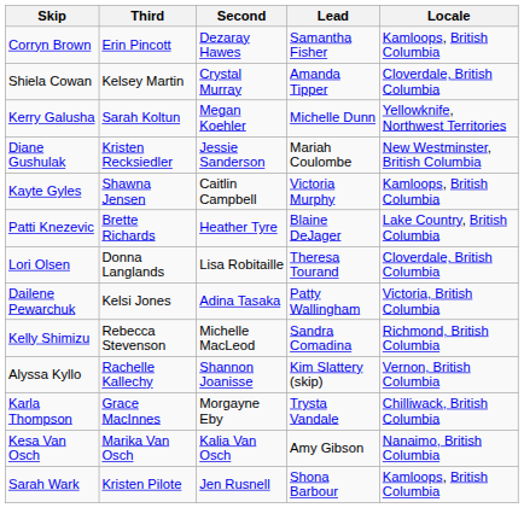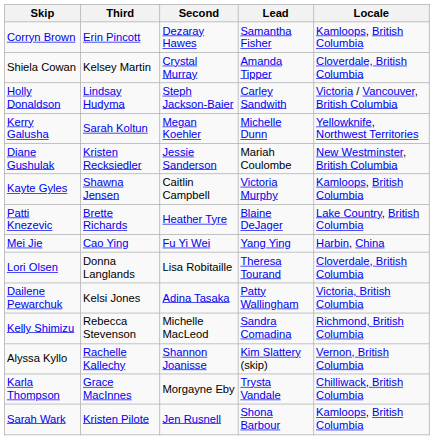 <table class=wikitable>
 <tr>
 <th>Skip</th>
 <th>Third</th>
 <th>Second</th>
 <th>Lead</th>
 <th>Locale</th>
 </tr>
 <tr>
 <td><a href='#'>Corryn Brown</a></td>
 <td><a href='#'>Erin Pincott</a></td>
 <td><a href='#'>Dezaray Hawes</a></td>
 <td><a href='#'>Samantha Fisher</a></td>
 <td> <a href='#'>Kamloops</a>, <a href='#'>British Columbia</a></td>
 </tr>
 <tr>
 <td>Shiela Cowan</td>
 <td>Kelsey Martin</td>
 <td><a href='#'>Crystal Murray</a></td>
 <td><a href='#'>Amanda Tipper</a></td>
 <td> <a href='#'>Cloverdale, British Columbia</a></td>
+</tr>
+<tr>
+<td><a href='#'>Holly Donaldson</a></td>
+<td><a href='#'>Lindsay Hudyma</a></td>
+<td><a href='#'>Steph Jackson-Baier</a></td>
+<td><a href='#'>Carley Sandwith</a></td>
+<td> <a href='#'>Victoria</a> / <a href='#'>Vancouver</a>, <a href='#'>British Columbia</a></td>
 </tr>
 <tr>
 <td><a href='#'>Kerry Galusha</a></td>
 <td><a href='#'>Sarah Koltun</a></td>
 <td><a href='#'>Megan Koehler</a></td>
 <td><a href='#'>Michelle Dunn</a></td>
 <td> <a href='#'>Yellowknife</a>, <a href='#'>Northwest Territories</a></td>
 </tr>
 <tr>
 <td><a href='#'>Diane Gushulak</a></td>
 <td><a href='#'>Kristen Recksiedler</a></td>
 <td><a href='#'>Jessie Sanderson</a></td>
 <td>Mariah Coulombe</td>
 <td> <a href='#'>New Westminster</a>, <a href='#'>British Columbia</a></td>
 </tr>
 <tr>
 <td><a href='#'>Kayte Gyles</a></td>
 <td><a href='#'>Shawna Jensen</a></td>
 <td>Caitlin Campbell</td>
 <td><a href='#'>Victoria Murphy</a></td>
 <td> <a href='#'>Kamloops</a>, <a href='#'>British Columbia</a></td>
 </tr>
 <tr>
 <td><a href='#'>Patti Knezevic</a></td>
 <td><a href='#'>Brette Richards</a></td>
 <td><a href='#'>Heather Tyre</a></td>
 <td><a href='#'>Blaine DeJager</a></td>
 <td> <a href='#'>Lake Country</a>, <a href='#'>British Columbia</a></td>
+</tr>
+<tr>
+<td><a href='#'>Mei Jie</a></td>
+<td><a href='#'>Cao Ying</a></td>
+<td><a href='#'>Fu Yi Wei</a></td>
+<td><a href='#'>Yang Ying</a></td>
+<td> <a href='#'>Harbin</a>, <a href='#'>China</a></td>
 </tr>
 <tr>
 <td><a href='#'>Lori Olsen</a></td>
 <td>Donna Langlands</td>
 <td>Lisa Robitaille</td>
 <td><a href='#'>Theresa Tourand</a></td>
 <td> <a href='#'>Cloverdale, British Columbia</a></td>
 </tr>
 <tr>
 <td><a href='#'>Dailene Pewarchuk</a></td>
 <td>Kelsi Jones</td>
 <td><a href='#'>Adina Tasaka</a></td>
 <td><a href='#'>Patty Wallingham</a></td>
 <td> <a href='#'>Victoria, British Columbia</a></td>
 </tr>
 <tr>
 <td><a href='#'>Kelly Shimizu</a></td>
 <td>Rebecca Stevenson</td>
 <td>Michelle MacLeod</td>
 <td><a href='#'>Sandra Comadina</a></td>
 <td> <a href='#'>Richmond, British Columbia</a></td>
 </tr>
 <tr>
 <td>Alyssa Kyllo</td>
 <td><a href='#'>Rachelle Kallechy</a></td>
 <td><a href='#'>Shannon Joanisse</a></td>
 <td><a href='#'>Kim Slattery</a> (skip)</td>
 <td> <a href='#'>Vernon, British Columbia</a></td>
 </tr>
 <tr>
 <td><a href='#'>Karla Thompson</a></td>
 <td><a href='#'>Grace MacInnes</a></td>
 <td>Morgayne Eby</td>
 <td><a href='#'>Trysta Vandale</a></td>
 <td> <a href='#'>Chilliwack, British Columbia</a></td>
 </tr>
 <tr>
-<td><a href='#'>Kesa Van Osch</a></td>
-<td><a href='#'>Marika Van Osch</a></td>
-<td><a href='#'>Kalia Van Osch</a></td>
-<td>Amy Gibson</td>
-<td> <a href='#'>Nanaimo, British Columbia</a></td>
-</tr>
-<tr>
 <td><a href='#'>Sarah Wark</a></td>
 <td><a href='#'>Kristen Pilote</a></td>
 <td><a href='#'>Jen Rusnell</a></td>
 <td><a href='#'>Shona Barbour</a></td>
 <td> <a href='#'>Kamloops</a>, <a href='#'>British Columbia</a></td>
 </tr>
 </table>
